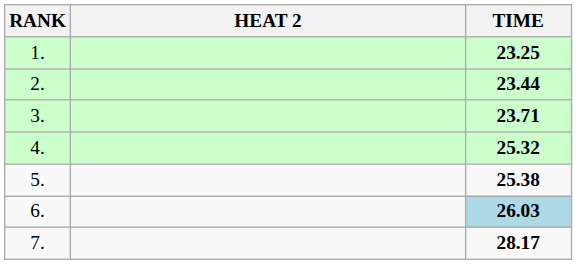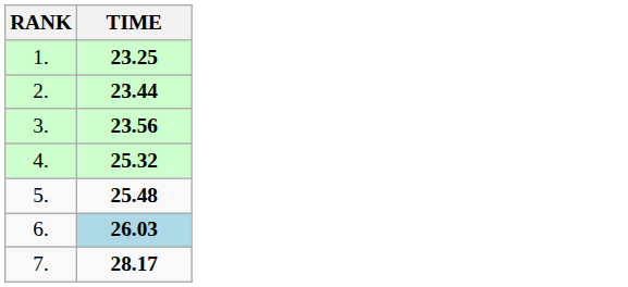 <table class="wikitable" style="border-collapse: collapse; font-size: 90%;">
 <tr>
 <th>RANK</th>
-<th style="width: 20em">HEAT 2</th>
 <th style="width: 5em">TIME</th>
 </tr>
 <tr style="background:#ccffcc;">
 <td align="center">1.</td>
-<td></td>
 <td align="center"><strong>23.25</strong></td>
 </tr>
 <tr style="background:#ccffcc;">
 <td align="center">2.</td>
-<td></td>
 <td align="center"><strong>23.44</strong></td>
 </tr>
 <tr style="background:#ccffcc;">
 <td align="center">3.</td>
-<td></td>
-<td align="center"><strong>23.71</strong></td>
+<td align="center"><strong>23.56</strong></td>
 </tr>
 <tr style="background:#ccffcc;">
 <td align="center">4.</td>
-<td></td>
 <td align="center"><strong>25.32</strong></td>
 </tr>
 <tr>
 <td align="center">5.</td>
-<td></td>
-<td align="center"><strong>25.38</strong></td>
+<td align="center"><strong>25.48</strong></td>
 </tr>
 <tr>
 <td align="center">6.</td>
-<td></td>
 <td align="center" style="background: lightblue;"><strong>26.03</strong></td>
 </tr>
 <tr>
 <td align="center">7.</td>
-<td></td>
 <td align="center"><strong>28.17</strong></td>
 </tr>
 </table>
